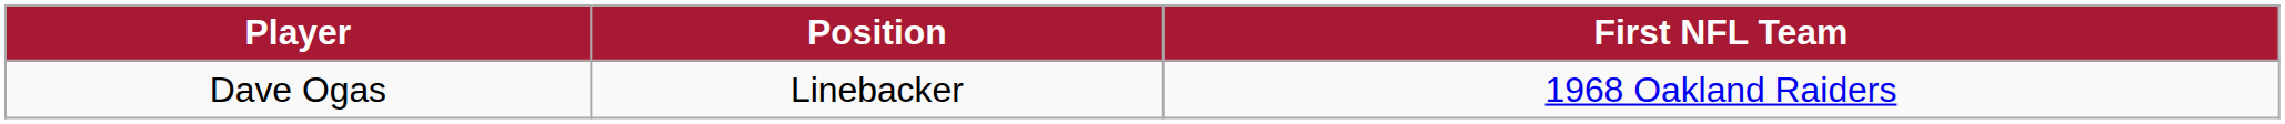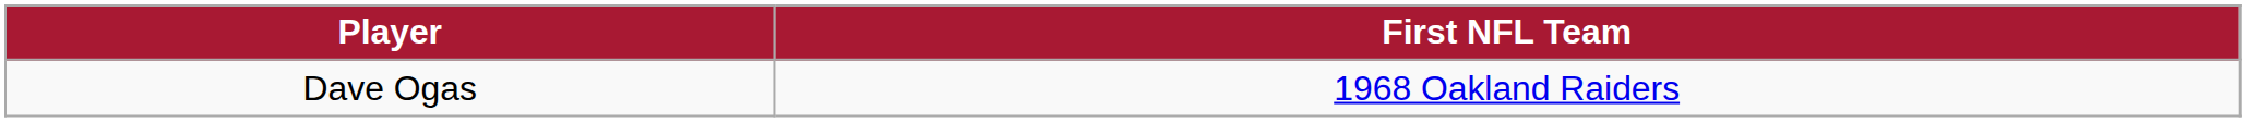 <table class="wikitable" width="65%">
 <tr>
 <th style="background:#A81933;color:#FFFFFF;">Player</th>
-<th style="background:#A81933;color:#FFFFFF;">Position</th>
 <th style="background:#A81933;color:#FFFFFF;">First NFL Team</th>
 </tr>
 <tr align="center" bgcolor="">
 <td>Dave Ogas</td>
-<td>Linebacker</td>
 <td><a href='#'>1968 Oakland Raiders</a></td>
 </tr>
 </table>
